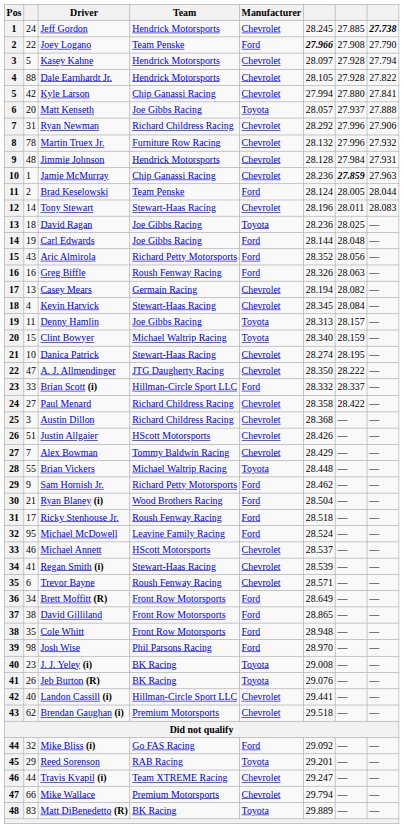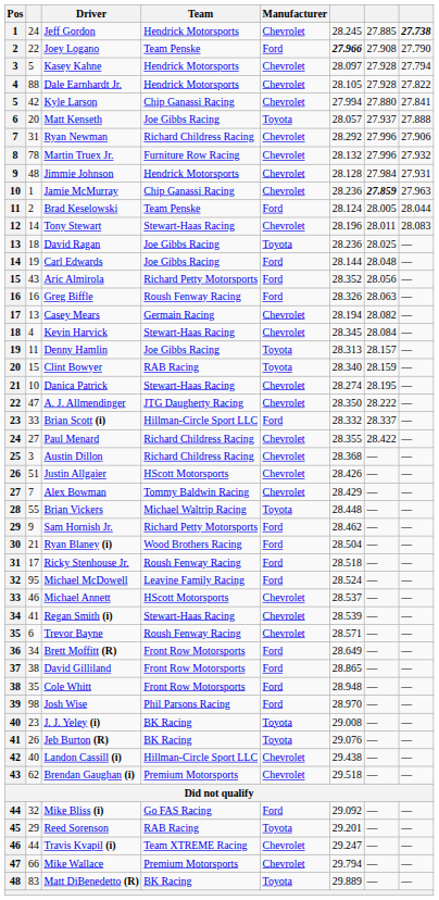 <table class="wikitable" style="font-size:95%">
 <tr>
 <th>Pos</th>
 <th></th>
 <th>Driver</th>
 <th>Team</th>
 <th>Manufacturer</th>
 <th></th>
 <th></th>
 <th></th>
 </tr>
 <tr>
 <th>1</th>
 <td>24</td>
 <td><a href='#'>Jeff Gordon</a></td>
 <td><a href='#'>Hendrick Motorsports</a></td>
 <td><a href='#'>Chevrolet</a></td>
 <td>28.245</td>
 <td>27.885</td>
 <td><strong><em>27.738</em></strong></td>
 </tr>
 <tr>
 <th>2</th>
 <td>22</td>
 <td><a href='#'>Joey Logano</a></td>
 <td><a href='#'>Team Penske</a></td>
 <td><a href='#'>Ford</a></td>
 <td><strong><em>27.966</em></strong></td>
 <td>27.908</td>
 <td>27.790</td>
 </tr>
 <tr>
 <th>3</th>
 <td>5</td>
 <td><a href='#'>Kasey Kahne</a></td>
 <td><a href='#'>Hendrick Motorsports</a></td>
 <td><a href='#'>Chevrolet</a></td>
 <td>28.097</td>
 <td>27.928</td>
 <td>27.794</td>
 </tr>
 <tr>
 <th>4</th>
 <td>88</td>
 <td><a href='#'>Dale Earnhardt Jr.</a></td>
 <td><a href='#'>Hendrick Motorsports</a></td>
 <td><a href='#'>Chevrolet</a></td>
 <td>28.105</td>
 <td>27.928</td>
 <td>27.822</td>
 </tr>
 <tr>
 <th>5</th>
 <td>42</td>
 <td><a href='#'>Kyle Larson</a></td>
 <td><a href='#'>Chip Ganassi Racing</a></td>
 <td><a href='#'>Chevrolet</a></td>
 <td>27.994</td>
 <td>27.880</td>
 <td>27.841</td>
 </tr>
 <tr>
 <th>6</th>
 <td>20</td>
 <td><a href='#'>Matt Kenseth</a></td>
 <td><a href='#'>Joe Gibbs Racing</a></td>
 <td><a href='#'>Toyota</a></td>
 <td>28.057</td>
 <td>27.937</td>
 <td>27.888</td>
 </tr>
 <tr>
 <th>7</th>
 <td>31</td>
 <td><a href='#'>Ryan Newman</a></td>
 <td><a href='#'>Richard Childress Racing</a></td>
 <td><a href='#'>Chevrolet</a></td>
 <td>28.292</td>
 <td>27.996</td>
 <td>27.906</td>
 </tr>
 <tr>
 <th>8</th>
 <td>78</td>
 <td><a href='#'>Martin Truex Jr.</a></td>
 <td><a href='#'>Furniture Row Racing</a></td>
 <td><a href='#'>Chevrolet</a></td>
 <td>28.132</td>
 <td>27.996</td>
 <td>27.932</td>
 </tr>
 <tr>
 <th>9</th>
 <td>48</td>
 <td><a href='#'>Jimmie Johnson</a></td>
 <td><a href='#'>Hendrick Motorsports</a></td>
 <td><a href='#'>Chevrolet</a></td>
 <td>28.128</td>
 <td>27.984</td>
 <td>27.931</td>
 </tr>
 <tr>
 <th>10</th>
 <td>1</td>
 <td><a href='#'>Jamie McMurray</a></td>
 <td><a href='#'>Chip Ganassi Racing</a></td>
 <td><a href='#'>Chevrolet</a></td>
 <td>28.236</td>
 <td><strong><em>27.859</em></strong></td>
 <td>27.963</td>
 </tr>
 <tr>
 <th>11</th>
 <td>2</td>
 <td><a href='#'>Brad Keselowski</a></td>
 <td><a href='#'>Team Penske</a></td>
 <td><a href='#'>Ford</a></td>
 <td>28.124</td>
 <td>28.005</td>
 <td>28.044</td>
 </tr>
 <tr>
 <th>12</th>
 <td>14</td>
 <td><a href='#'>Tony Stewart</a></td>
 <td><a href='#'>Stewart-Haas Racing</a></td>
 <td><a href='#'>Chevrolet</a></td>
 <td>28.196</td>
 <td>28.011</td>
 <td>28.083</td>
 </tr>
 <tr>
 <th>13</th>
 <td>18</td>
 <td><a href='#'>David Ragan</a></td>
 <td><a href='#'>Joe Gibbs Racing</a></td>
 <td><a href='#'>Toyota</a></td>
 <td>28.236</td>
 <td>28.025</td>
 <td>—</td>
 </tr>
 <tr>
 <th>14</th>
 <td>19</td>
 <td><a href='#'>Carl Edwards</a></td>
 <td><a href='#'>Joe Gibbs Racing</a></td>
 <td><a href='#'>Ford</a></td>
 <td>28.144</td>
 <td>28.048</td>
 <td>—</td>
 </tr>
 <tr>
 <th>15</th>
 <td>43</td>
 <td><a href='#'>Aric Almirola</a></td>
 <td><a href='#'>Richard Petty Motorsports</a></td>
 <td><a href='#'>Ford</a></td>
 <td>28.352</td>
 <td>28.056</td>
 <td>—</td>
 </tr>
 <tr>
 <th>16</th>
 <td>16</td>
 <td><a href='#'>Greg Biffle</a></td>
 <td><a href='#'>Roush Fenway Racing</a></td>
 <td><a href='#'>Ford</a></td>
 <td>28.326</td>
 <td>28.063</td>
 <td>—</td>
 </tr>
 <tr>
 <th>17</th>
 <td>13</td>
 <td><a href='#'>Casey Mears</a></td>
 <td><a href='#'>Germain Racing</a></td>
 <td><a href='#'>Chevrolet</a></td>
 <td>28.194</td>
 <td>28.082</td>
 <td>—</td>
 </tr>
 <tr>
 <th>18</th>
 <td>4</td>
 <td><a href='#'>Kevin Harvick</a></td>
 <td><a href='#'>Stewart-Haas Racing</a></td>
 <td><a href='#'>Chevrolet</a></td>
 <td>28.345</td>
 <td>28.084</td>
 <td>—</td>
 </tr>
 <tr>
 <th>19</th>
 <td>11</td>
 <td><a href='#'>Denny Hamlin</a></td>
 <td><a href='#'>Joe Gibbs Racing</a></td>
 <td><a href='#'>Toyota</a></td>
 <td>28.313</td>
 <td>28.157</td>
 <td>—</td>
 </tr>
 <tr>
 <th>20</th>
 <td>15</td>
 <td><a href='#'>Clint Bowyer</a></td>
-<td><a href='#'>Michael Waltrip Racing</a></td>
+<td><a href='#'>RAB Racing</a></td>
 <td><a href='#'>Toyota</a></td>
 <td>28.340</td>
 <td>28.159</td>
 <td>—</td>
 </tr>
 <tr>
 <th>21</th>
 <td>10</td>
 <td><a href='#'>Danica Patrick</a></td>
 <td><a href='#'>Stewart-Haas Racing</a></td>
 <td><a href='#'>Chevrolet</a></td>
 <td>28.274</td>
 <td>28.195</td>
 <td>—</td>
 </tr>
 <tr>
 <th>22</th>
 <td>47</td>
 <td><a href='#'>A. J. Allmendinger</a></td>
 <td><a href='#'>JTG Daugherty Racing</a></td>
 <td><a href='#'>Chevrolet</a></td>
 <td>28.350</td>
 <td>28.222</td>
 <td>—</td>
 </tr>
 <tr>
 <th>23</th>
 <td>33</td>
 <td><a href='#'>Brian Scott</a> <strong>(i)</strong></td>
 <td><a href='#'>Hillman-Circle Sport LLC</a></td>
 <td><a href='#'>Ford</a></td>
 <td>28.332</td>
 <td>28.337</td>
 <td>—</td>
 </tr>
 <tr>
 <th>24</th>
 <td>27</td>
 <td><a href='#'>Paul Menard</a></td>
 <td><a href='#'>Richard Childress Racing</a></td>
 <td><a href='#'>Chevrolet</a></td>
-<td>28.358</td>
+<td>28.355</td>
 <td>28.422</td>
 <td>—</td>
 </tr>
 <tr>
 <th>25</th>
 <td>3</td>
 <td><a href='#'>Austin Dillon</a></td>
 <td><a href='#'>Richard Childress Racing</a></td>
 <td><a href='#'>Chevrolet</a></td>
 <td>28.368</td>
 <td>—</td>
 <td>—</td>
 </tr>
 <tr>
 <th>26</th>
 <td>51</td>
 <td><a href='#'>Justin Allgaier</a></td>
 <td><a href='#'>HScott Motorsports</a></td>
 <td><a href='#'>Chevrolet</a></td>
 <td>28.426</td>
 <td>—</td>
 <td>—</td>
 </tr>
 <tr>
 <th>27</th>
 <td>7</td>
 <td><a href='#'>Alex Bowman</a></td>
 <td><a href='#'>Tommy Baldwin Racing</a></td>
 <td><a href='#'>Chevrolet</a></td>
 <td>28.429</td>
 <td>—</td>
 <td>—</td>
 </tr>
 <tr>
 <th>28</th>
 <td>55</td>
 <td><a href='#'>Brian Vickers</a></td>
 <td><a href='#'>Michael Waltrip Racing</a></td>
 <td><a href='#'>Toyota</a></td>
 <td>28.448</td>
 <td>—</td>
 <td>—</td>
 </tr>
 <tr>
 <th>29</th>
 <td>9</td>
 <td><a href='#'>Sam Hornish Jr.</a></td>
 <td><a href='#'>Richard Petty Motorsports</a></td>
 <td><a href='#'>Ford</a></td>
 <td>28.462</td>
 <td>—</td>
 <td>—</td>
 </tr>
 <tr>
 <th>30</th>
 <td>21</td>
 <td><a href='#'>Ryan Blaney</a> <strong>(i)</strong></td>
 <td><a href='#'>Wood Brothers Racing</a></td>
 <td><a href='#'>Ford</a></td>
 <td>28.504</td>
 <td>—</td>
 <td>—</td>
 </tr>
 <tr>
 <th>31</th>
 <td>17</td>
 <td><a href='#'>Ricky Stenhouse Jr.</a></td>
 <td><a href='#'>Roush Fenway Racing</a></td>
 <td><a href='#'>Ford</a></td>
 <td>28.518</td>
 <td>—</td>
 <td>—</td>
 </tr>
 <tr>
 <th>32</th>
 <td>95</td>
 <td><a href='#'>Michael McDowell</a></td>
 <td><a href='#'>Leavine Family Racing</a></td>
 <td><a href='#'>Ford</a></td>
 <td>28.524</td>
 <td>—</td>
 <td>—</td>
 </tr>
 <tr>
 <th>33</th>
 <td>46</td>
 <td><a href='#'>Michael Annett</a></td>
 <td><a href='#'>HScott Motorsports</a></td>
 <td><a href='#'>Chevrolet</a></td>
 <td>28.537</td>
 <td>—</td>
 <td>—</td>
 </tr>
 <tr>
 <th>34</th>
 <td>41</td>
 <td><a href='#'>Regan Smith</a> <strong>(i)</strong></td>
 <td><a href='#'>Stewart-Haas Racing</a></td>
 <td><a href='#'>Chevrolet</a></td>
 <td>28.539</td>
 <td>—</td>
 <td>—</td>
 </tr>
 <tr>
 <th>35</th>
 <td>6</td>
 <td><a href='#'>Trevor Bayne</a></td>
 <td><a href='#'>Roush Fenway Racing</a></td>
 <td><a href='#'>Chevrolet</a></td>
 <td>28.571</td>
 <td>—</td>
 <td>—</td>
 </tr>
 <tr>
 <th>36</th>
 <td>34</td>
 <td><a href='#'>Brett Moffitt</a> <strong>(R)</strong></td>
 <td><a href='#'>Front Row Motorsports</a></td>
 <td><a href='#'>Ford</a></td>
 <td>28.649</td>
 <td>—</td>
 <td>—</td>
 </tr>
 <tr>
 <th>37</th>
 <td>38</td>
 <td><a href='#'>David Gilliland</a></td>
 <td><a href='#'>Front Row Motorsports</a></td>
 <td><a href='#'>Ford</a></td>
 <td>28.865</td>
 <td>—</td>
 <td>—</td>
 </tr>
 <tr>
 <th>38</th>
 <td>35</td>
 <td><a href='#'>Cole Whitt</a></td>
 <td><a href='#'>Front Row Motorsports</a></td>
 <td><a href='#'>Ford</a></td>
 <td>28.948</td>
 <td>—</td>
 <td>—</td>
 </tr>
 <tr>
 <th>39</th>
 <td>98</td>
 <td><a href='#'>Josh Wise</a></td>
 <td><a href='#'>Phil Parsons Racing</a></td>
 <td><a href='#'>Ford</a></td>
 <td>28.970</td>
 <td>—</td>
 <td>—</td>
 </tr>
 <tr>
 <th>40</th>
 <td>23</td>
 <td><a href='#'>J. J. Yeley</a> <strong>(i)</strong></td>
 <td><a href='#'>BK Racing</a></td>
 <td><a href='#'>Toyota</a></td>
 <td>29.008</td>
 <td>—</td>
 <td>—</td>
 </tr>
 <tr>
 <th>41</th>
 <td>26</td>
 <td><a href='#'>Jeb Burton</a> <strong>(R)</strong></td>
 <td><a href='#'>BK Racing</a></td>
 <td><a href='#'>Toyota</a></td>
 <td>29.076</td>
 <td>—</td>
 <td>—</td>
 </tr>
 <tr>
 <th>42</th>
 <td>40</td>
 <td><a href='#'>Landon Cassill</a> <strong>(i)</strong></td>
 <td><a href='#'>Hillman-Circle Sport LLC</a></td>
 <td><a href='#'>Chevrolet</a></td>
-<td>29.441</td>
+<td>29.438</td>
 <td>—</td>
 <td>—</td>
 </tr>
 <tr>
 <th>43</th>
 <td>62</td>
 <td><a href='#'>Brendan Gaughan</a> <strong>(i)</strong></td>
 <td><a href='#'>Premium Motorsports</a></td>
 <td><a href='#'>Chevrolet</a></td>
 <td>29.518</td>
 <td>—</td>
 <td>—</td>
 </tr>
 <tr>
 <th colspan="8">Did not qualify</th>
 </tr>
 <tr>
 <th>44</th>
 <td>32</td>
 <td><a href='#'>Mike Bliss</a> <strong>(i)</strong></td>
 <td><a href='#'>Go FAS Racing</a></td>
 <td><a href='#'>Ford</a></td>
 <td>29.092</td>
 <td>—</td>
 <td>—</td>
 </tr>
 <tr>
 <th>45</th>
 <td>29</td>
 <td><a href='#'>Reed Sorenson</a></td>
 <td><a href='#'>RAB Racing</a></td>
 <td><a href='#'>Toyota</a></td>
 <td>29.201</td>
 <td>—</td>
 <td>—</td>
 </tr>
 <tr>
 <th>46</th>
 <td>44</td>
 <td><a href='#'>Travis Kvapil</a> <strong>(i)</strong></td>
 <td><a href='#'>Team XTREME Racing</a></td>
 <td><a href='#'>Chevrolet</a></td>
 <td>29.247</td>
 <td>—</td>
 <td>—</td>
 </tr>
 <tr>
 <th>47</th>
 <td>66</td>
 <td><a href='#'>Mike Wallace</a></td>
 <td><a href='#'>Premium Motorsports</a></td>
 <td><a href='#'>Chevrolet</a></td>
 <td>29.794</td>
 <td>—</td>
 <td>—</td>
 </tr>
 <tr>
 <th>48</th>
 <td>83</td>
 <td><a href='#'>Matt DiBenedetto</a> <strong>(R)</strong></td>
 <td><a href='#'>BK Racing</a></td>
 <td><a href='#'>Toyota</a></td>
 <td>29.889</td>
 <td>—</td>
 <td>—</td>
 </tr>
 <tr>
 <th colspan="8"></th>
 </tr>
 </table>
